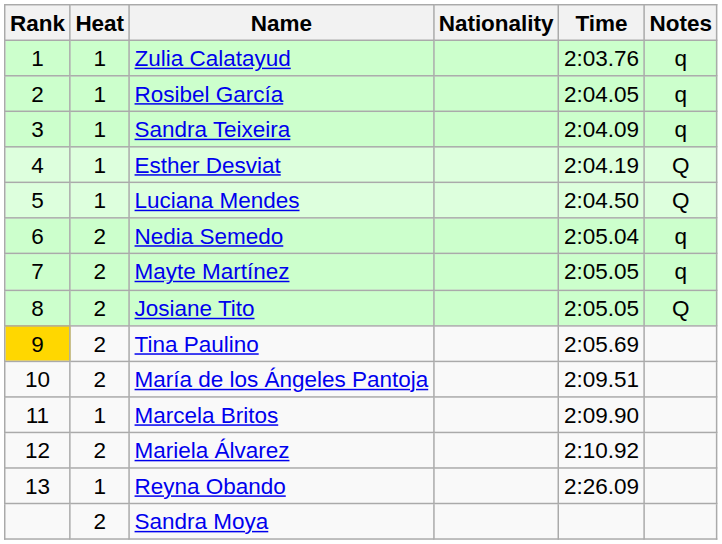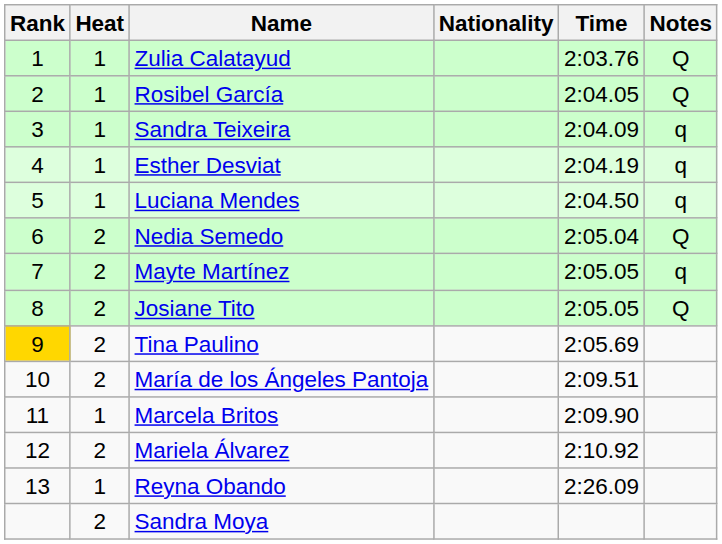 <table class="wikitable sortable" style="text-align:center;font-size:95%">
 <tr>
 <th>Rank</th>
 <th>Heat</th>
 <th>Name</th>
 <th>Nationality</th>
 <th>Time</th>
 <th>Notes</th>
 </tr>
 <tr bgcolor=ccffcc>
 <td>1</td>
 <td>1</td>
 <td align=left><a href='#'>Zulia Calatayud</a></td>
 <td align=left></td>
 <td>2:03.76</td>
-<td>q</td>
+<td>Q</td>
 </tr>
 <tr bgcolor=ccffcc>
 <td>2</td>
 <td>1</td>
 <td align=left><a href='#'>Rosibel García</a></td>
 <td align=left></td>
 <td>2:04.05</td>
-<td>q</td>
+<td>Q</td>
 </tr>
 <tr bgcolor=ccffcc>
 <td>3</td>
 <td>1</td>
 <td align=left><a href='#'>Sandra Teixeira</a></td>
 <td align=left></td>
 <td>2:04.09</td>
 <td>q</td>
 </tr>
 <tr bgcolor=ddffdd>
 <td>4</td>
 <td>1</td>
 <td align=left><a href='#'>Esther Desviat</a></td>
 <td align=left></td>
 <td>2:04.19</td>
-<td>Q</td>
+<td>q</td>
 </tr>
 <tr bgcolor=ddffdd>
 <td>5</td>
 <td>1</td>
 <td align=left><a href='#'>Luciana Mendes</a></td>
 <td align=left></td>
 <td>2:04.50</td>
-<td>Q</td>
+<td>q</td>
 </tr>
 <tr bgcolor=ccffcc>
 <td>6</td>
 <td>2</td>
 <td align=left><a href='#'>Nedia Semedo</a></td>
 <td align=left></td>
 <td>2:05.04</td>
-<td>q</td>
+<td>Q</td>
 </tr>
 <tr bgcolor=ccffcc>
 <td>7</td>
 <td>2</td>
 <td align=left><a href='#'>Mayte Martínez</a></td>
 <td align=left></td>
 <td>2:05.05</td>
 <td>q</td>
 </tr>
 <tr bgcolor=ccffcc>
 <td>8</td>
 <td>2</td>
 <td align=left><a href='#'>Josiane Tito</a></td>
 <td align=left></td>
 <td>2:05.05</td>
 <td>Q</td>
 </tr>
 <tr>
 <td style="background: gold;">9</td>
 <td>2</td>
 <td align=left><a href='#'>Tina Paulino</a></td>
 <td align=left></td>
 <td>2:05.69</td>
 <td></td>
 </tr>
 <tr>
 <td>10</td>
 <td>2</td>
 <td align=left><a href='#'>María de los Ángeles Pantoja</a></td>
 <td align=left></td>
 <td>2:09.51</td>
 <td></td>
 </tr>
 <tr>
 <td>11</td>
 <td>1</td>
 <td align=left><a href='#'>Marcela Britos</a></td>
 <td align=left></td>
 <td>2:09.90</td>
 <td></td>
 </tr>
 <tr>
 <td>12</td>
 <td>2</td>
 <td align=left><a href='#'>Mariela Álvarez</a></td>
 <td align=left></td>
 <td>2:10.92</td>
 <td></td>
 </tr>
 <tr>
 <td>13</td>
 <td>1</td>
 <td align=left><a href='#'>Reyna Obando</a></td>
 <td align=left></td>
 <td>2:26.09</td>
 <td></td>
 </tr>
 <tr>
 <td></td>
 <td>2</td>
 <td align=left><a href='#'>Sandra Moya</a></td>
 <td align=left></td>
 <td></td>
 <td></td>
 </tr>
 </table>
